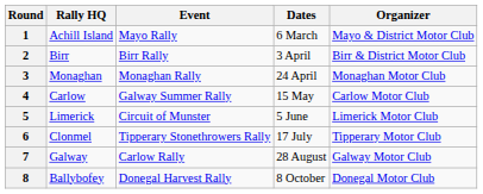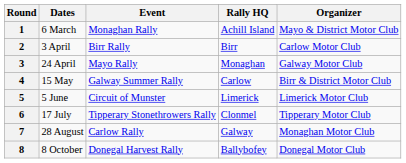 <table class="wikitable" style="font-size: 95%;">
 <tr>
 <th>Round</th>
+<th>Dates</th>
+<th>Event</th>
 <th>Rally HQ</th>
-<th>Event</th>
-<th>Dates</th>
 <th>Organizer</th>
 </tr>
 <tr>
 <th>1</th>
+<td>6 March</td>
+<td><a href='#'>Monaghan Rally</a></td>
 <td><a href='#'>Achill Island</a></td>
-<td><a href='#'>Mayo Rally</a></td>
-<td>6 March</td>
 <td><a href='#'>Mayo & District Motor Club</a></td>
 </tr>
 <tr>
 <th>2</th>
+<td>3 April</td>
+<td><a href='#'>Birr Rally</a></td>
 <td><a href='#'>Birr</a></td>
-<td><a href='#'>Birr Rally</a></td>
-<td>3 April</td>
+<td><a href='#'>Carlow Motor Club</a></td>
+</tr>
+<tr>
+<th>3</th>
+<td>24 April</td>
+<td><a href='#'>Mayo Rally</a></td>
+<td><a href='#'>Monaghan</a></td>
+<td><a href='#'>Galway Motor Club</a></td>
+</tr>
+<tr>
+<th>4</th>
+<td>15 May</td>
+<td><a href='#'>Galway Summer Rally</a></td>
+<td><a href='#'>Carlow</a></td>
 <td><a href='#'>Birr & District Motor Club</a></td>
 </tr>
 <tr>
-<th>3</th>
-<td><a href='#'>Monaghan</a></td>
-<td><a href='#'>Monaghan Rally</a></td>
-<td>24 April</td>
-<td><a href='#'>Monaghan Motor Club</a></td>
-</tr>
-<tr>
-<th>4</th>
-<td><a href='#'>Carlow</a></td>
-<td><a href='#'>Galway Summer Rally</a></td>
-<td>15 May</td>
-<td><a href='#'>Carlow Motor Club</a></td>
-</tr>
-<tr>
 <th>5</th>
+<td>5 June</td>
+<td><a href='#'>Circuit of Munster</a></td>
 <td><a href='#'>Limerick</a></td>
-<td><a href='#'>Circuit of Munster</a></td>
-<td>5 June</td>
 <td><a href='#'>Limerick Motor Club</a></td>
 </tr>
 <tr>
 <th>6</th>
+<td>17 July</td>
+<td><a href='#'>Tipperary Stonethrowers Rally</a></td>
 <td><a href='#'>Clonmel</a></td>
-<td><a href='#'>Tipperary Stonethrowers Rally</a></td>
-<td>17 July</td>
 <td><a href='#'>Tipperary Motor Club</a></td>
 </tr>
 <tr>
 <th>7</th>
+<td>28 August</td>
+<td><a href='#'>Carlow Rally</a></td>
 <td><a href='#'>Galway</a></td>
-<td><a href='#'>Carlow Rally</a></td>
-<td>28 August</td>
-<td><a href='#'>Galway Motor Club</a></td>
+<td><a href='#'>Monaghan Motor Club</a></td>
 </tr>
 <tr>
 <th>8</th>
+<td>8 October</td>
+<td><a href='#'>Donegal Harvest Rally</a></td>
 <td><a href='#'>Ballybofey</a></td>
-<td><a href='#'>Donegal Harvest Rally</a></td>
-<td>8 October</td>
 <td><a href='#'>Donegal Motor Club</a></td>
 </tr>
 </table>
